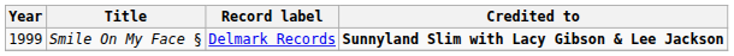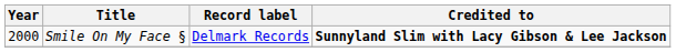 <table class="wikitable sortable">
 <tr>
 <th>Year</th>
 <th>Title</th>
 <th>Record label</th>
 <th>Credited to</th>
 </tr>
 <tr>
-<td>1999</td>
+<td>2000</td>
 <td><em>Smile On My Face</em> §</td>
 <td style="text-align:center;"><a href='#'>Delmark Records</a></td>
 <td><strong>Sunnyland Slim with Lacy Gibson & Lee Jackson</strong></td>
 </tr>
 <tr>
 </tr>
 </table>
